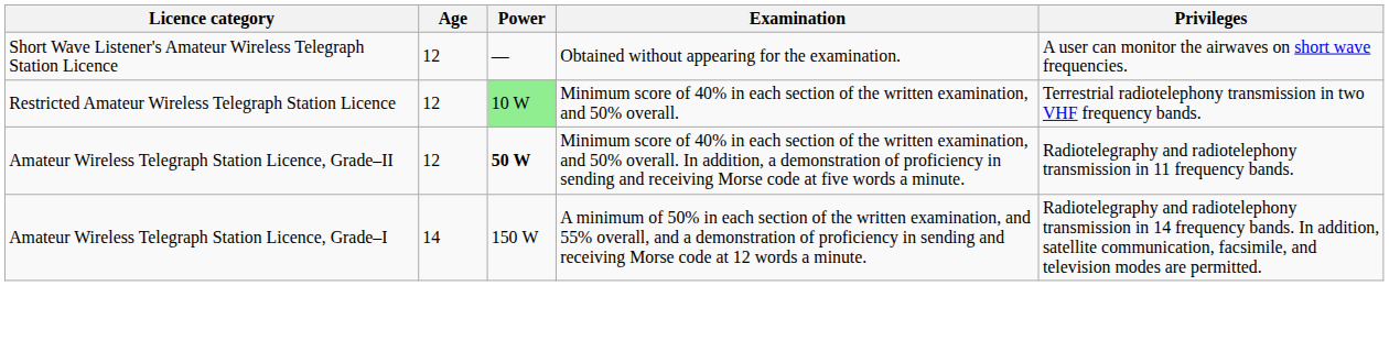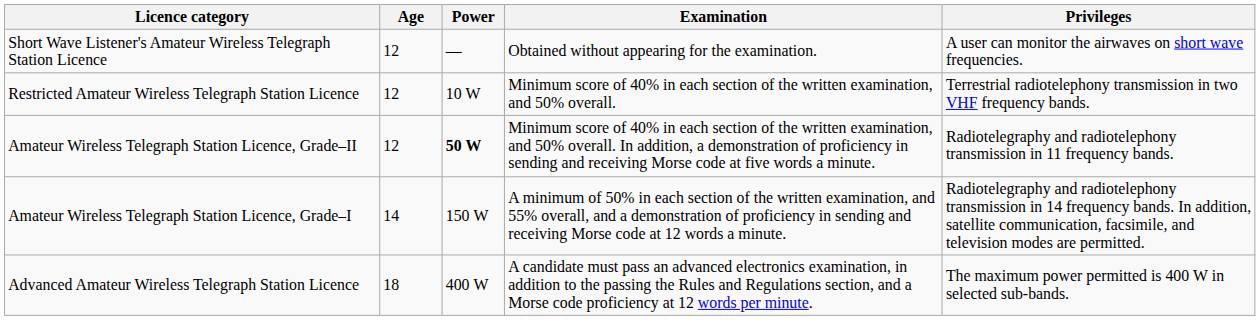 <table class="wikitable" width="100%">
 <tr>
 <th width="30%">Licence category</th>
 <th width="5%">Age</th>
 <th width="5%">Power</th>
 <th width="35%">Examination</th>
 <th width="30%">Privileges</th>
 </tr>
 <tr>
 <td>Short Wave Listener's Amateur Wireless Telegraph Station Licence</td>
 <td>12</td>
 <td>—</td>
 <td>Obtained without appearing for the examination.</td>
 <td>A user can monitor the airwaves on <a href='#'>short wave</a> frequencies.</td>
 </tr>
 <tr>
 <td>Restricted Amateur Wireless Telegraph Station Licence</td>
 <td>12</td>
-<td style="background: lightgreen;">10 W</td>
+<td>10 W</td>
 <td>Minimum score of 40% in each section of the written examination, and 50% overall.</td>
 <td>Terrestrial radiotelephony transmission in two <a href='#'>VHF</a> frequency bands.</td>
 </tr>
 <tr>
 <td>Amateur Wireless Telegraph Station Licence, Grade–II</td>
 <td>12</td>
 <td><strong>50 W</strong></td>
 <td>Minimum score of 40% in each section of the written examination, and 50% overall. In addition, a demonstration of proficiency in sending and receiving Morse code at five words a minute.</td>
 <td>Radiotelegraphy and radiotelephony transmission in 11 frequency bands.</td>
 </tr>
 <tr>
 <td>Amateur Wireless Telegraph Station Licence, Grade–I</td>
 <td>14</td>
 <td>150 W</td>
 <td>A minimum of 50% in each section of the written examination, and 55% overall, and a demonstration of proficiency in sending and receiving Morse code at 12 words a minute.</td>
 <td>Radiotelegraphy and radiotelephony transmission in 14 frequency bands. In addition, satellite communication, facsimile, and television modes are permitted.</td>
 </tr>
+<tr>
+<td>Advanced Amateur Wireless Telegraph Station Licence</td>
+<td>18</td>
+<td>400 W</td>
+<td>A candidate must pass an advanced electronics examination, in addition to the passing the Rules and Regulations section, and a Morse code proficiency at 12 <a href='#'>words per minute</a>.</td>
+<td>The maximum power permitted is 400 W in selected sub-bands.</td>
+</tr>
 </table>
